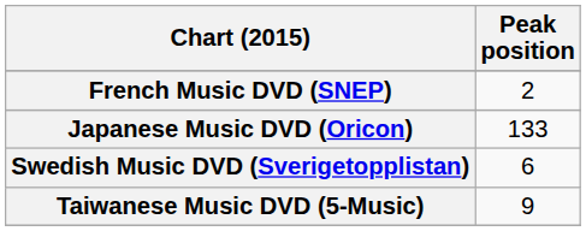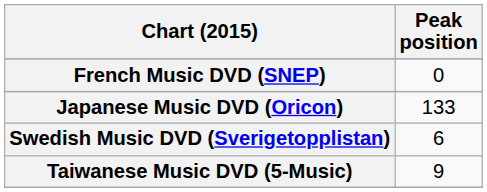 <table class="wikitable sortable plainrowheaders">
 <tr>
 <th>Chart (2015)</th>
 <th>Peak<br>position</th>
 </tr>
 <tr>
 </tr>
 <tr>
 <th scope="row">French Music DVD (<a href='#'>SNEP</a>)</th>
-<td style="text-align:center;">2</td>
+<td style="text-align:center;">0</td>
 </tr>
 <tr>
 </tr>
 <tr>
 <th scope="row">Japanese Music DVD (<a href='#'>Oricon</a>)</th>
 <td style="text-align:center;">133</td>
 </tr>
 <tr>
 <th scope="row">Swedish Music DVD (<a href='#'>Sverigetopplistan</a>)</th>
 <td style="text-align:center;">6</td>
 </tr>
 <tr>
 <th scope="row">Taiwanese Music DVD (5-Music)</th>
 <td style="text-align:center;">9</td>
 </tr>
 <tr>
 </tr>
 <tr>
 </tr>
 </table>
